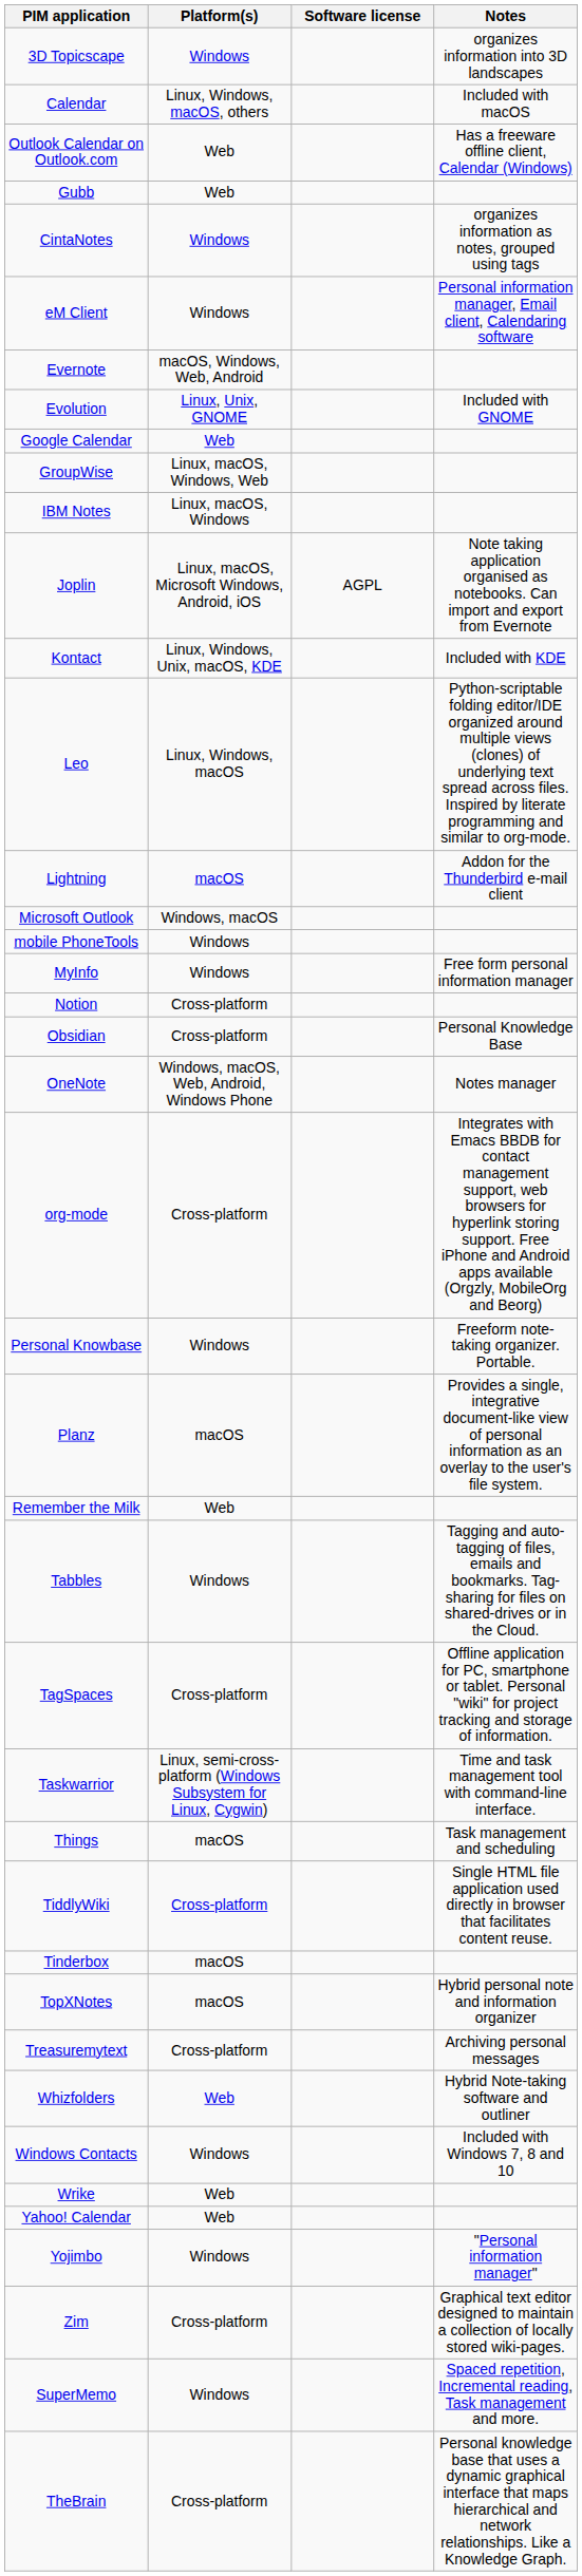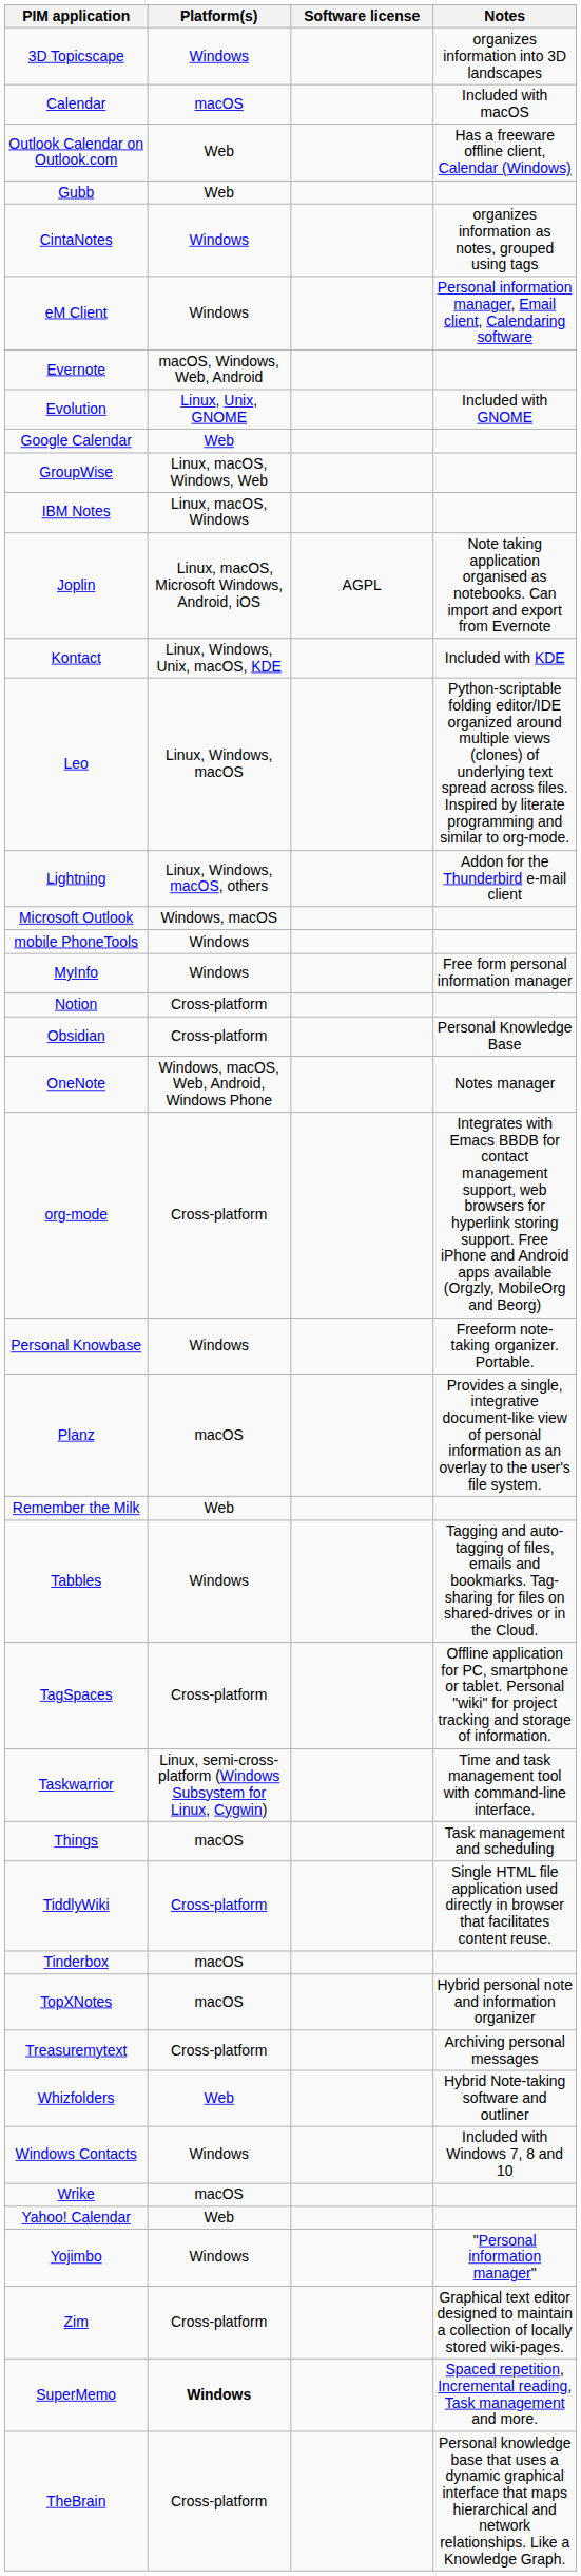 <table class="wikitable sortable" style="width: 100%; text-align: center; table-layout: fixed;">
 <tr>
 <th>PIM application</th>
 <th>Platform(s)</th>
 <th>Software license</th>
 <th>Notes</th>
 </tr>
 <tr>
 <td><a href='#'>3D Topicscape</a></td>
 <td><a href='#'>Windows</a></td>
 <td></td>
 <td>organizes information into 3D landscapes</td>
 </tr>
 <tr>
 <td><a href='#'>Calendar</a></td>
-<td>Linux, Windows, <a href='#'>macOS</a>, others</td>
+<td><a href='#'>macOS</a></td>
 <td></td>
 <td>Included with macOS</td>
 </tr>
 <tr>
 <td><a href='#'>Outlook Calendar on Outlook.com</a></td>
 <td>Web</td>
 <td></td>
 <td>Has a freeware offline client, <a href='#'>Calendar&nbsp;(Windows)</a></td>
 </tr>
 <tr>
 <td><a href='#'>Gubb</a></td>
 <td>Web</td>
 <td></td>
 <td></td>
 </tr>
 <tr>
 <td><a href='#'>CintaNotes</a></td>
 <td><a href='#'>Windows</a></td>
 <td></td>
 <td>organizes information as notes, grouped using tags</td>
 </tr>
 <tr>
 <td><a href='#'>eM Client</a></td>
 <td>Windows</td>
 <td></td>
 <td><a href='#'>Personal information manager</a>, <a href='#'>Email client</a>, <a href='#'>Calendaring software</a></td>
 </tr>
 <tr>
 <td><a href='#'>Evernote</a></td>
 <td>macOS, Windows, Web, Android</td>
 <td></td>
 <td></td>
 </tr>
 <tr>
 <td><a href='#'>Evolution</a></td>
 <td><a href='#'>Linux</a>, <a href='#'>Unix</a>, <a href='#'>GNOME</a></td>
 <td></td>
 <td>Included with <a href='#'>GNOME</a></td>
 </tr>
 <tr>
 <td><a href='#'>Google Calendar</a></td>
 <td><a href='#'>Web</a></td>
 <td></td>
 <td></td>
 </tr>
 <tr>
 <td><a href='#'>GroupWise</a></td>
 <td>Linux, macOS, Windows, Web</td>
 <td></td>
 <td></td>
 </tr>
 <tr>
 <td><a href='#'>IBM Notes</a></td>
 <td>Linux, macOS, Windows</td>
 <td></td>
 <td></td>
 </tr>
 <tr>
 <td><a href='#'>Joplin</a></td>
 <td>   Linux, macOS, Microsoft Windows, Android, iOS</td>
 <td>AGPL</td>
 <td>Note taking application organised as notebooks. Can import and export from Evernote</td>
 </tr>
 <tr>
 <td><a href='#'>Kontact</a></td>
 <td>Linux, Windows, Unix, macOS, <a href='#'>KDE</a></td>
 <td></td>
 <td>Included with <a href='#'>KDE</a></td>
 </tr>
 <tr>
 <td><a href='#'>Leo</a></td>
 <td>Linux, Windows, macOS</td>
 <td></td>
 <td>Python-scriptable folding editor/IDE organized around multiple views (clones) of underlying text spread across files. Inspired by literate programming and similar to org-mode.</td>
 </tr>
 <tr>
 <td><a href='#'>Lightning</a></td>
-<td><a href='#'>macOS</a></td>
+<td>Linux, Windows, <a href='#'>macOS</a>, others</td>
 <td></td>
 <td>Addon for the <a href='#'>Thunderbird</a> e-mail client</td>
 </tr>
 <tr>
 <td><a href='#'>Microsoft Outlook</a></td>
 <td>Windows, macOS</td>
 <td></td>
 <td></td>
 </tr>
 <tr>
 <td><a href='#'>mobile PhoneTools</a></td>
 <td>Windows</td>
 <td></td>
 <td></td>
 </tr>
 <tr>
 <td><a href='#'>MyInfo</a></td>
 <td>Windows</td>
 <td></td>
 <td>Free form personal information manager</td>
 </tr>
 <tr>
 <td><a href='#'>Notion</a></td>
 <td>Cross-platform</td>
 <td></td>
 </tr>
 <tr>
 <td><a href='#'>Obsidian</a></td>
 <td>Cross-platform</td>
 <td></td>
 <td>Personal Knowledge Base</td>
 </tr>
 <tr>
 <td><a href='#'>OneNote</a></td>
 <td>Windows, macOS, Web, Android, Windows Phone</td>
 <td></td>
 <td>Notes manager</td>
 </tr>
 <tr>
 <td><a href='#'>org-mode</a></td>
 <td>Cross-platform</td>
 <td></td>
 <td>Integrates with Emacs BBDB for contact management support, web browsers for hyperlink storing support. Free iPhone and Android apps available (Orgzly, MobileOrg and Beorg)</td>
 </tr>
 <tr>
 <td><a href='#'>Personal Knowbase</a></td>
 <td>Windows</td>
 <td></td>
 <td>Freeform note-taking organizer. Portable.</td>
 </tr>
 <tr>
 <td><a href='#'>Planz</a></td>
 <td>macOS</td>
 <td></td>
 <td>Provides a single, integrative document-like view of personal information as an overlay to the user's file system.</td>
 </tr>
 <tr>
 <td><a href='#'>Remember the Milk</a></td>
 <td>Web</td>
 <td></td>
 <td></td>
 </tr>
 <tr>
 <td><a href='#'>Tabbles</a></td>
 <td>Windows</td>
 <td></td>
 <td>Tagging and auto-tagging of files, emails and bookmarks. Tag-sharing for files on shared-drives or in the Cloud.</td>
 </tr>
 <tr>
 <td><a href='#'>TagSpaces</a></td>
 <td>Cross-platform</td>
 <td></td>
 <td>Offline application for PC, smartphone or tablet. Personal "wiki" for project tracking and storage of information.</td>
 </tr>
 <tr>
 <td><a href='#'>Taskwarrior</a></td>
 <td>Linux, semi-cross-platform (<a href='#'>Windows Subsystem for Linux</a>, <a href='#'>Cygwin</a>)</td>
 <td></td>
 <td>Time and task management tool with command-line interface.</td>
 </tr>
 <tr>
 <td><a href='#'>Things</a></td>
 <td>macOS</td>
 <td></td>
 <td>Task management and scheduling</td>
 </tr>
 <tr>
 <td><a href='#'>TiddlyWiki</a></td>
 <td><a href='#'>Cross-platform</a></td>
 <td></td>
 <td>Single HTML file application used directly in browser that facilitates content reuse.</td>
 </tr>
 <tr>
 <td><a href='#'>Tinderbox</a></td>
 <td>macOS</td>
 <td></td>
 <td></td>
 </tr>
 <tr>
 <td><a href='#'>TopXNotes</a></td>
 <td>macOS</td>
 <td></td>
 <td>Hybrid personal note and information organizer</td>
 </tr>
 <tr>
 <td><a href='#'>Treasuremytext</a></td>
 <td>Cross-platform</td>
 <td></td>
 <td>Archiving personal messages</td>
 </tr>
 <tr>
 <td><a href='#'>Whizfolders</a></td>
 <td><a href='#'>Web</a></td>
 <td></td>
 <td>Hybrid Note-taking software and outliner</td>
 </tr>
 <tr>
 <td><a href='#'>Windows Contacts</a></td>
 <td>Windows</td>
 <td></td>
 <td>Included with Windows 7, 8 and 10</td>
 </tr>
 <tr>
 <td><a href='#'>Wrike</a></td>
-<td>Web</td>
+<td>macOS</td>
 <td></td>
 <td></td>
 </tr>
 <tr>
 <td><a href='#'>Yahoo! Calendar</a></td>
 <td>Web</td>
 <td></td>
 <td></td>
 </tr>
 <tr>
 <td><a href='#'>Yojimbo</a></td>
 <td>Windows</td>
 <td></td>
 <td>"<a href='#'>Personal information manager</a>"</td>
 </tr>
 <tr>
 <td><a href='#'>Zim</a></td>
 <td>Cross-platform</td>
 <td></td>
 <td>Graphical text editor designed to maintain a collection of locally stored wiki-pages.</td>
 </tr>
 <tr>
 <td><a href='#'>SuperMemo</a></td>
-<td>Windows</td>
+<td><strong>Windows</strong></td>
 <td></td>
 <td><a href='#'>Spaced repetition</a>, <a href='#'>Incremental reading</a>, <a href='#'>Task management</a> and more.</td>
 </tr>
 <tr>
 <td><a href='#'>TheBrain</a></td>
 <td>Cross-platform</td>
 <td></td>
 <td>Personal knowledge base that uses a dynamic graphical interface that maps hierarchical and network relationships. Like a Knowledge Graph.</td>
 </tr>
 </table>
